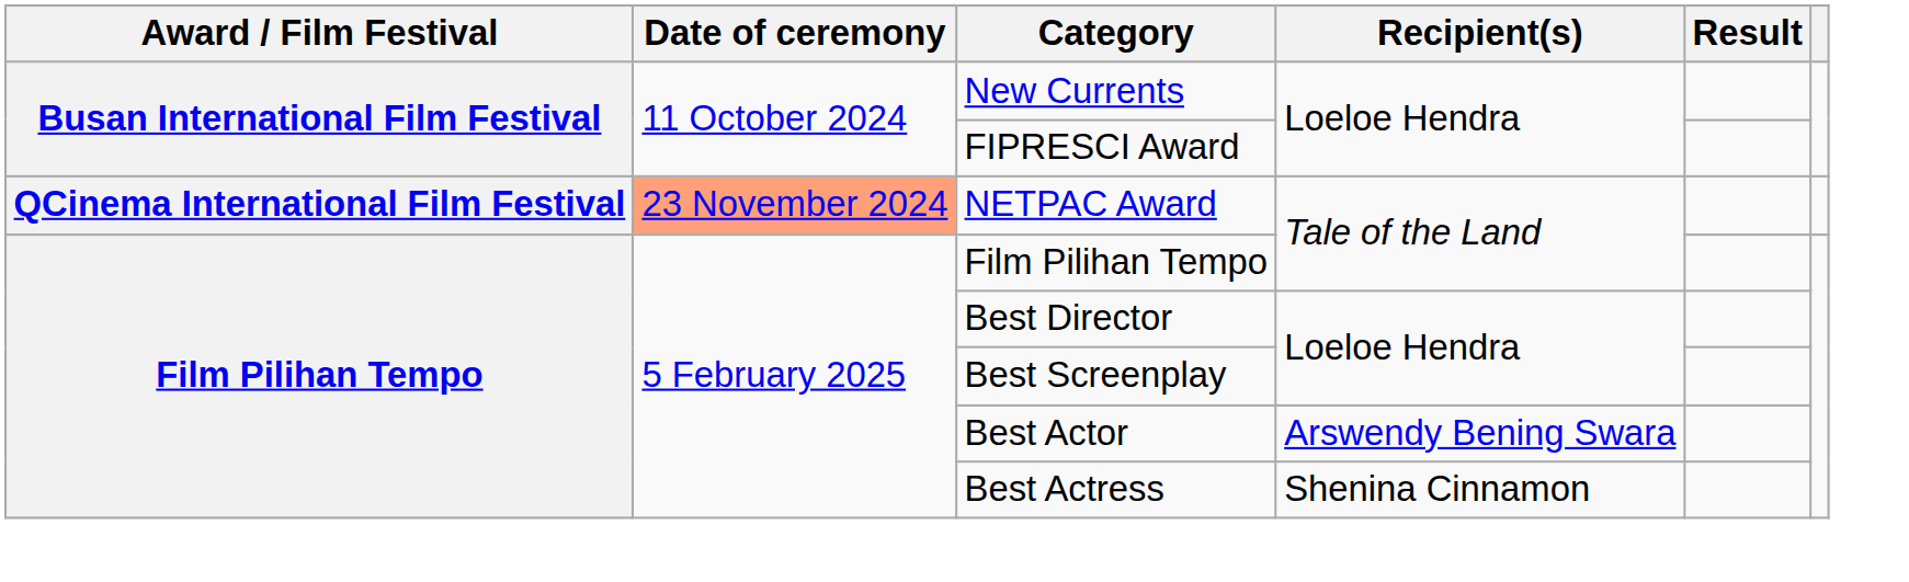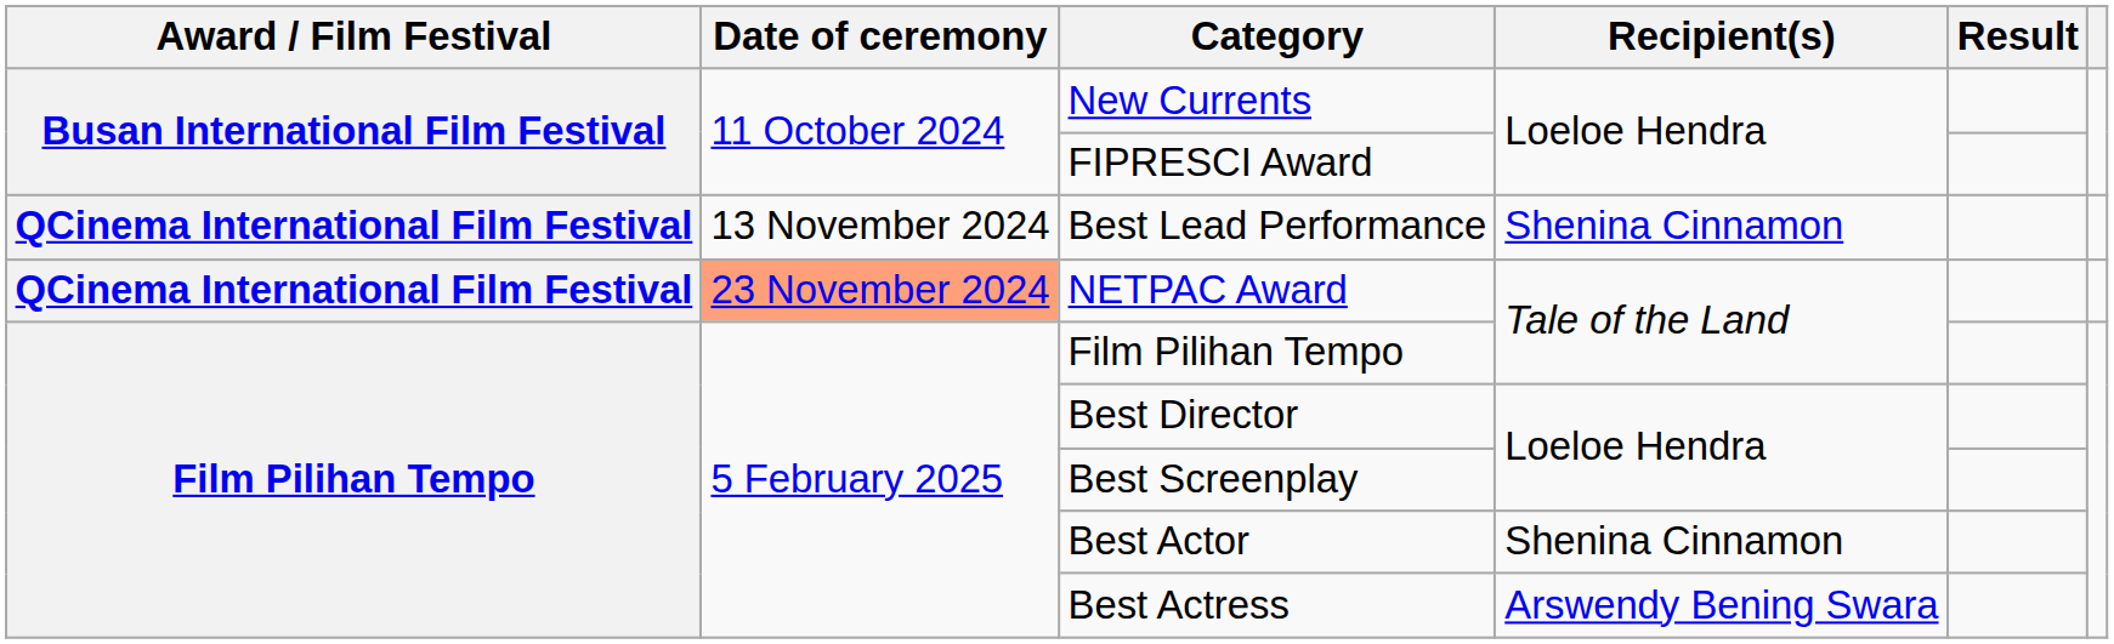 <table class="wikitable sortable plainrowheaders">
 <tr>
 <th scope="col">Award / Film Festival</th>
 <th scope="col">Date of ceremony</th>
 <th scope="col">Category</th>
 <th scope="col">Recipient(s)</th>
 <th scope="col">Result</th>
 <th scope="col" class="unsortable"></th>
 </tr>
 <tr>
 <th scope="row" rowspan="2"><a href='#'>Busan International Film Festival</a></th>
 <td rowspan="2"><a href='#'>11 October 2024</a></td>
 <td><a href='#'>New Currents</a></td>
 <td rowspan="2">Loeloe Hendra</td>
 <td></td>
 <td align="center" rowspan="2"></td>
 </tr>
 <tr>
 <td>FIPRESCI Award</td>
 <td></td>
+</tr>
+<tr>
+<th scope="row"><a href='#'>QCinema International Film Festival</a></th>
+<td>13 November 2024</td>
+<td>Best Lead Performance</td>
+<td><a href='#'>Shenina Cinnamon</a></td>
+<td></td>
+<td align="center"></td>
 </tr>
 <tr>
 <th scope="row"><a href='#'>QCinema International Film Festival</a></th>
 <td style="background: lightsalmon;"><a href='#'>23 November 2024</a></td>
 <td><a href='#'>NETPAC Award</a></td>
 <td rowspan="2"><em>Tale of the Land</em></td>
 <td></td>
 <td align="center"></td>
 </tr>
 <tr>
 <th scope="row" rowspan="5"><a href='#'>Film Pilihan Tempo</a></th>
 <td rowspan="5"><a href='#'>5 February 2025</a></td>
 <td>Film Pilihan Tempo</td>
 <td></td>
 <td align="center" rowspan="5"></td>
 </tr>
 <tr>
 <td>Best Director</td>
 <td rowspan="2">Loeloe Hendra</td>
 <td></td>
 </tr>
 <tr>
 <td>Best Screenplay</td>
 <td></td>
 </tr>
 <tr>
 <td>Best Actor</td>
-<td><a href='#'>Arswendy Bening Swara</a></td>
+<td>Shenina Cinnamon</td>
 <td></td>
 </tr>
 <tr>
 <td>Best Actress</td>
-<td>Shenina Cinnamon</td>
+<td><a href='#'>Arswendy Bening Swara</a></td>
 <td></td>
 </tr>
 </table>
